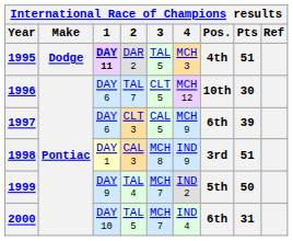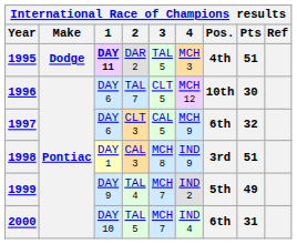 <table class="wikitable" style="text-align:center; font-size:75%">
 <tr>
 <th colspan=9><a href='#'>International Race of Champions</a> results</th>
 </tr>
 <tr>
 <th>Year</th>
 <th>Make</th>
 <th>1</th>
 <th>2</th>
 <th>3</th>
 <th>4</th>
 <th>Pos.</th>
 <th>Pts</th>
 <th>Ref</th>
 </tr>
 <tr>
 <th><a href='#'>1995</a></th>
 <th><a href='#'>Dodge</a></th>
 <td style="background:#EFCFFF;"><strong><a href='#'>DAY</a><br><small>11</small></strong></td>
 <td style="background:#DFDFDF;"><a href='#'>DAR</a><br><small>2</small></td>
 <td style="background:#DFFFDF;"><a href='#'>TAL</a><br><small>5</small></td>
 <td style="background:#FFDF9F;"><a href='#'>MCH</a><br><small>3</small></td>
 <th>4th</th>
 <th>51</th>
 <th></th>
 </tr>
 <tr>
 <th><a href='#'>1996</a></th>
 <th rowspan=5><a href='#'>Pontiac</a></th>
 <td style="background:#CFEAFF;"><a href='#'>DAY</a><br><small>6</small></td>
 <td style="background:#CFEAFF;"><a href='#'>TAL</a><br><small>7</small></td>
 <td style="background:#DFFFDF;"><a href='#'>CLT</a><br><small>5</small></td>
 <td style="background:#EFCFFF;"><a href='#'>MCH</a><br><small>12</small></td>
 <th>10th</th>
 <th>30</th>
 <th></th>
 </tr>
 <tr>
 <th><a href='#'>1997</a></th>
 <td style="background:#CFEAFF;"><a href='#'>DAY</a><br><small>6</small></td>
 <td style="background:#FFDF9F;"><a href='#'>CLT</a><br><small>3</small></td>
 <td style="background:#DFFFDF;"><a href='#'>CAL</a><br><small>5</small></td>
 <td style="background:#CFEAFF;"><a href='#'>MCH</a><br><small>9</small></td>
 <th>6th</th>
-<th>39</th>
+<th>32</th>
 <th></th>
 </tr>
 <tr>
 <th><a href='#'>1998</a></th>
 <td style="background:#FFFFBF;"><a href='#'>DAY</a><br><small>1</small></td>
 <td style="background:#FFDF9F;"><a href='#'>CAL</a><br><small>3</small></td>
 <td style="background:#CFEAFF;"><a href='#'>MCH</a><br><small>8</small></td>
 <td style="background:#CFEAFF;"><a href='#'>IND</a><br><small>9</small></td>
 <th>3rd</th>
 <th>51</th>
 <th></th>
 </tr>
 <tr>
 <th><a href='#'>1999</a></th>
 <td style="background:#CFEAFF;"><a href='#'>DAY</a><br><small>9</small></td>
 <td style="background:#DFFFDF;"><a href='#'>TAL</a><br><small>4</small></td>
 <td style="background:#CFEAFF;"><a href='#'>MCH</a><br><small>7</small></td>
 <td style="background:#DFDFDF;"><a href='#'>IND</a><br><small>2</small></td>
 <th>5th</th>
-<th>50</th>
+<th>49</th>
 <th></th>
 </tr>
 <tr>
 <th><a href='#'>2000</a></th>
 <td style="background:#CFEAFF;"><a href='#'>DAY</a><br><small>10</small></td>
 <td style="background:#DFFFDF;"><a href='#'>TAL</a><br><small>5</small></td>
 <td style="background:#CFEAFF;"><a href='#'>MCH</a><br><small>7</small></td>
 <td style="background:#DFFFDF;"><a href='#'>IND</a><br><small>4</small></td>
 <th>6th</th>
 <th>31</th>
 <th></th>
 </tr>
 </table>
